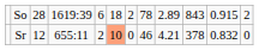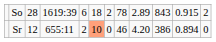 <table class="wikitable sortable" style="text-align:center">
 <tr>
 <td align=left></td>
 <td>So</td>
 <td>28</td>
 <td>1619:39</td>
 <td>6</td>
 <td>18</td>
 <td>2</td>
 <td>78</td>
 <td>2.89</td>
 <td>843</td>
 <td>0.915</td>
 <td>2</td>
 </tr>
 <tr ->
 <td align=left></td>
 <td>Sr</td>
 <td>12</td>
 <td>655:11</td>
 <td>2</td>
 <td style="background: lightsalmon;">10</td>
 <td>0</td>
 <td>46</td>
-<td>4.21</td>
-<td>378</td>
-<td>0.832</td>
+<td>4.20</td>
+<td>386</td>
+<td>0.894</td>
 <td>0</td>
 </tr>
 </table>
